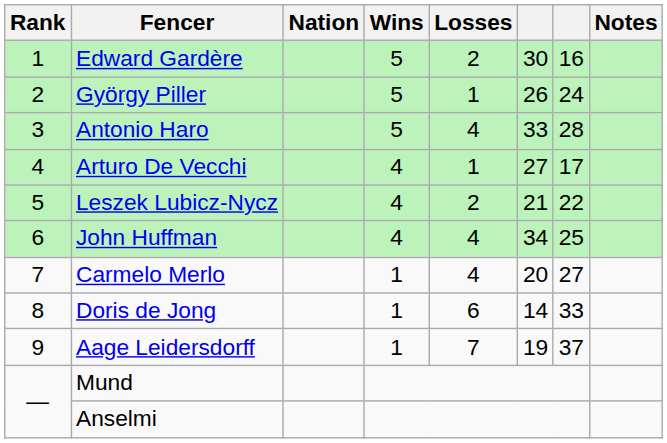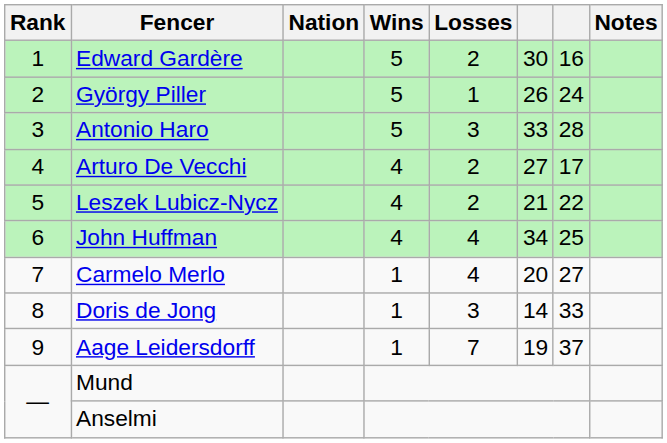 <table class="wikitable sortable" style="text-align: center;">
 <tr>
 <th>Rank</th>
 <th>Fencer</th>
 <th>Nation</th>
 <th>Wins</th>
 <th>Losses</th>
 <th></th>
 <th></th>
 <th>Notes</th>
 </tr>
 <tr style="background:#bbf3bb;">
 <td>1</td>
 <td align=left><a href='#'>Edward Gardère</a></td>
 <td align=left></td>
 <td>5</td>
 <td>2</td>
 <td>30</td>
 <td>16</td>
 <td></td>
 </tr>
 <tr style="background:#bbf3bb;">
 <td>2</td>
 <td align=left><a href='#'>György Piller</a></td>
 <td align=left></td>
 <td>5</td>
 <td>1</td>
 <td>26</td>
 <td>24</td>
 <td></td>
 </tr>
 <tr style="background:#bbf3bb;">
 <td>3</td>
 <td align=left><a href='#'>Antonio Haro</a></td>
 <td align=left></td>
 <td>5</td>
-<td>4</td>
+<td>3</td>
 <td>33</td>
 <td>28</td>
 <td></td>
 </tr>
 <tr style="background:#bbf3bb;">
 <td>4</td>
 <td align=left><a href='#'>Arturo De Vecchi</a></td>
 <td align=left></td>
 <td>4</td>
-<td>1</td>
+<td>2</td>
 <td>27</td>
 <td>17</td>
 <td></td>
 </tr>
 <tr style="background:#bbf3bb;">
 <td>5</td>
 <td align=left><a href='#'>Leszek Lubicz-Nycz</a></td>
 <td align=left></td>
 <td>4</td>
 <td>2</td>
 <td>21</td>
 <td>22</td>
 <td></td>
 </tr>
 <tr style="background:#bbf3bb;">
 <td>6</td>
 <td align=left><a href='#'>John Huffman</a></td>
 <td align=left></td>
 <td>4</td>
 <td>4</td>
 <td>34</td>
 <td>25</td>
 <td></td>
 </tr>
 <tr>
 <td>7</td>
 <td align=left><a href='#'>Carmelo Merlo</a></td>
 <td align=left></td>
 <td>1</td>
 <td>4</td>
 <td>20</td>
 <td>27</td>
 <td></td>
 </tr>
 <tr>
 <td>8</td>
 <td align=left><a href='#'>Doris de Jong</a></td>
 <td align=left></td>
 <td>1</td>
-<td>6</td>
+<td>3</td>
 <td>14</td>
 <td>33</td>
 <td></td>
 </tr>
 <tr>
 <td>9</td>
 <td align=left><a href='#'>Aage Leidersdorff</a></td>
 <td align=left></td>
 <td>1</td>
 <td>7</td>
 <td>19</td>
 <td>37</td>
 <td></td>
 </tr>
 <tr>
 <td rowspan=2 data-sort-value=10>—</td>
 <td align=left>Mund</td>
 <td align=left></td>
 <td colspan=4></td>
 <td></td>
 </tr>
 <tr>
 <td align=left>Anselmi</td>
 <td align=left></td>
 <td colspan=4></td>
 <td></td>
 </tr>
 </table>
